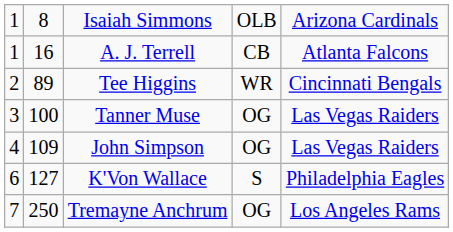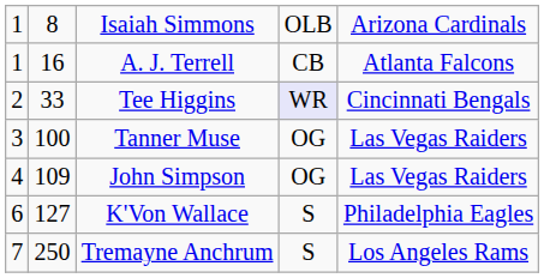 <table class="wikitable" style="text-align:center">
 <tr>
 <td>1</td>
 <td>8</td>
 <td><a href='#'>Isaiah Simmons</a></td>
 <td>OLB</td>
 <td><a href='#'>Arizona Cardinals</a></td>
 </tr>
 <tr>
 <td>1</td>
 <td>16</td>
 <td><a href='#'>A. J. Terrell</a></td>
 <td>CB</td>
 <td><a href='#'>Atlanta Falcons</a></td>
 </tr>
 <tr>
 <td>2</td>
-<td>89</td>
+<td>33</td>
 <td><a href='#'>Tee Higgins</a></td>
-<td>WR</td>
+<td style="background: lavender;">WR</td>
 <td><a href='#'>Cincinnati Bengals</a></td>
 </tr>
 <tr>
 <td>3</td>
 <td>100</td>
 <td><a href='#'>Tanner Muse</a></td>
 <td>OG</td>
 <td><a href='#'>Las Vegas Raiders</a></td>
 </tr>
 <tr>
 <td>4</td>
 <td>109</td>
 <td><a href='#'>John Simpson</a></td>
 <td>OG</td>
 <td><a href='#'>Las Vegas Raiders</a></td>
 </tr>
 <tr>
 <td>6</td>
 <td>127</td>
 <td><a href='#'>K'Von Wallace</a></td>
 <td>S</td>
 <td><a href='#'>Philadelphia Eagles</a></td>
 </tr>
 <tr>
 <td>7</td>
 <td>250</td>
 <td><a href='#'>Tremayne Anchrum</a></td>
-<td>OG</td>
+<td>S</td>
 <td><a href='#'>Los Angeles Rams</a></td>
 </tr>
 </table>
